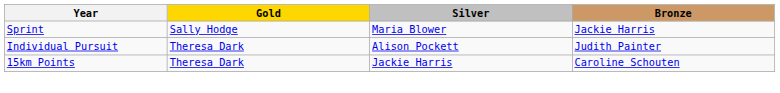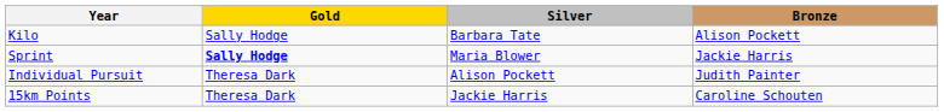 <table class="wikitable" style="font-size: 100%">
 <tr>
 <th width=200>Year</th>
 <th width=250 style="background-color: gold;">Gold</th>
 <th width=250 style="background-color: silver;">Silver</th>
 <th width=250 style="background-color: #cc9966;">Bronze</th>
 </tr>
 <tr>
+<td><a href='#'>Kilo</a></td>
+<td><a href='#'>Sally Hodge</a></td>
+<td><a href='#'>Barbara Tate</a></td>
+<td><a href='#'>Alison Pockett</a></td>
+</tr>
+<tr>
 <td><a href='#'>Sprint</a></td>
-<td><a href='#'>Sally Hodge</a></td>
+<td><strong><a href='#'>Sally Hodge</a></strong></td>
 <td><a href='#'>Maria Blower</a></td>
 <td><a href='#'>Jackie Harris</a></td>
 </tr>
 <tr>
 <td><a href='#'>Individual Pursuit</a></td>
 <td><a href='#'>Theresa Dark</a></td>
 <td><a href='#'>Alison Pockett</a></td>
 <td><a href='#'>Judith Painter</a></td>
 </tr>
 <tr>
 <td><a href='#'>15km Points</a></td>
 <td><a href='#'>Theresa Dark</a></td>
 <td><a href='#'>Jackie Harris</a></td>
 <td><a href='#'>Caroline Schouten</a></td>
 </tr>
 </table>
